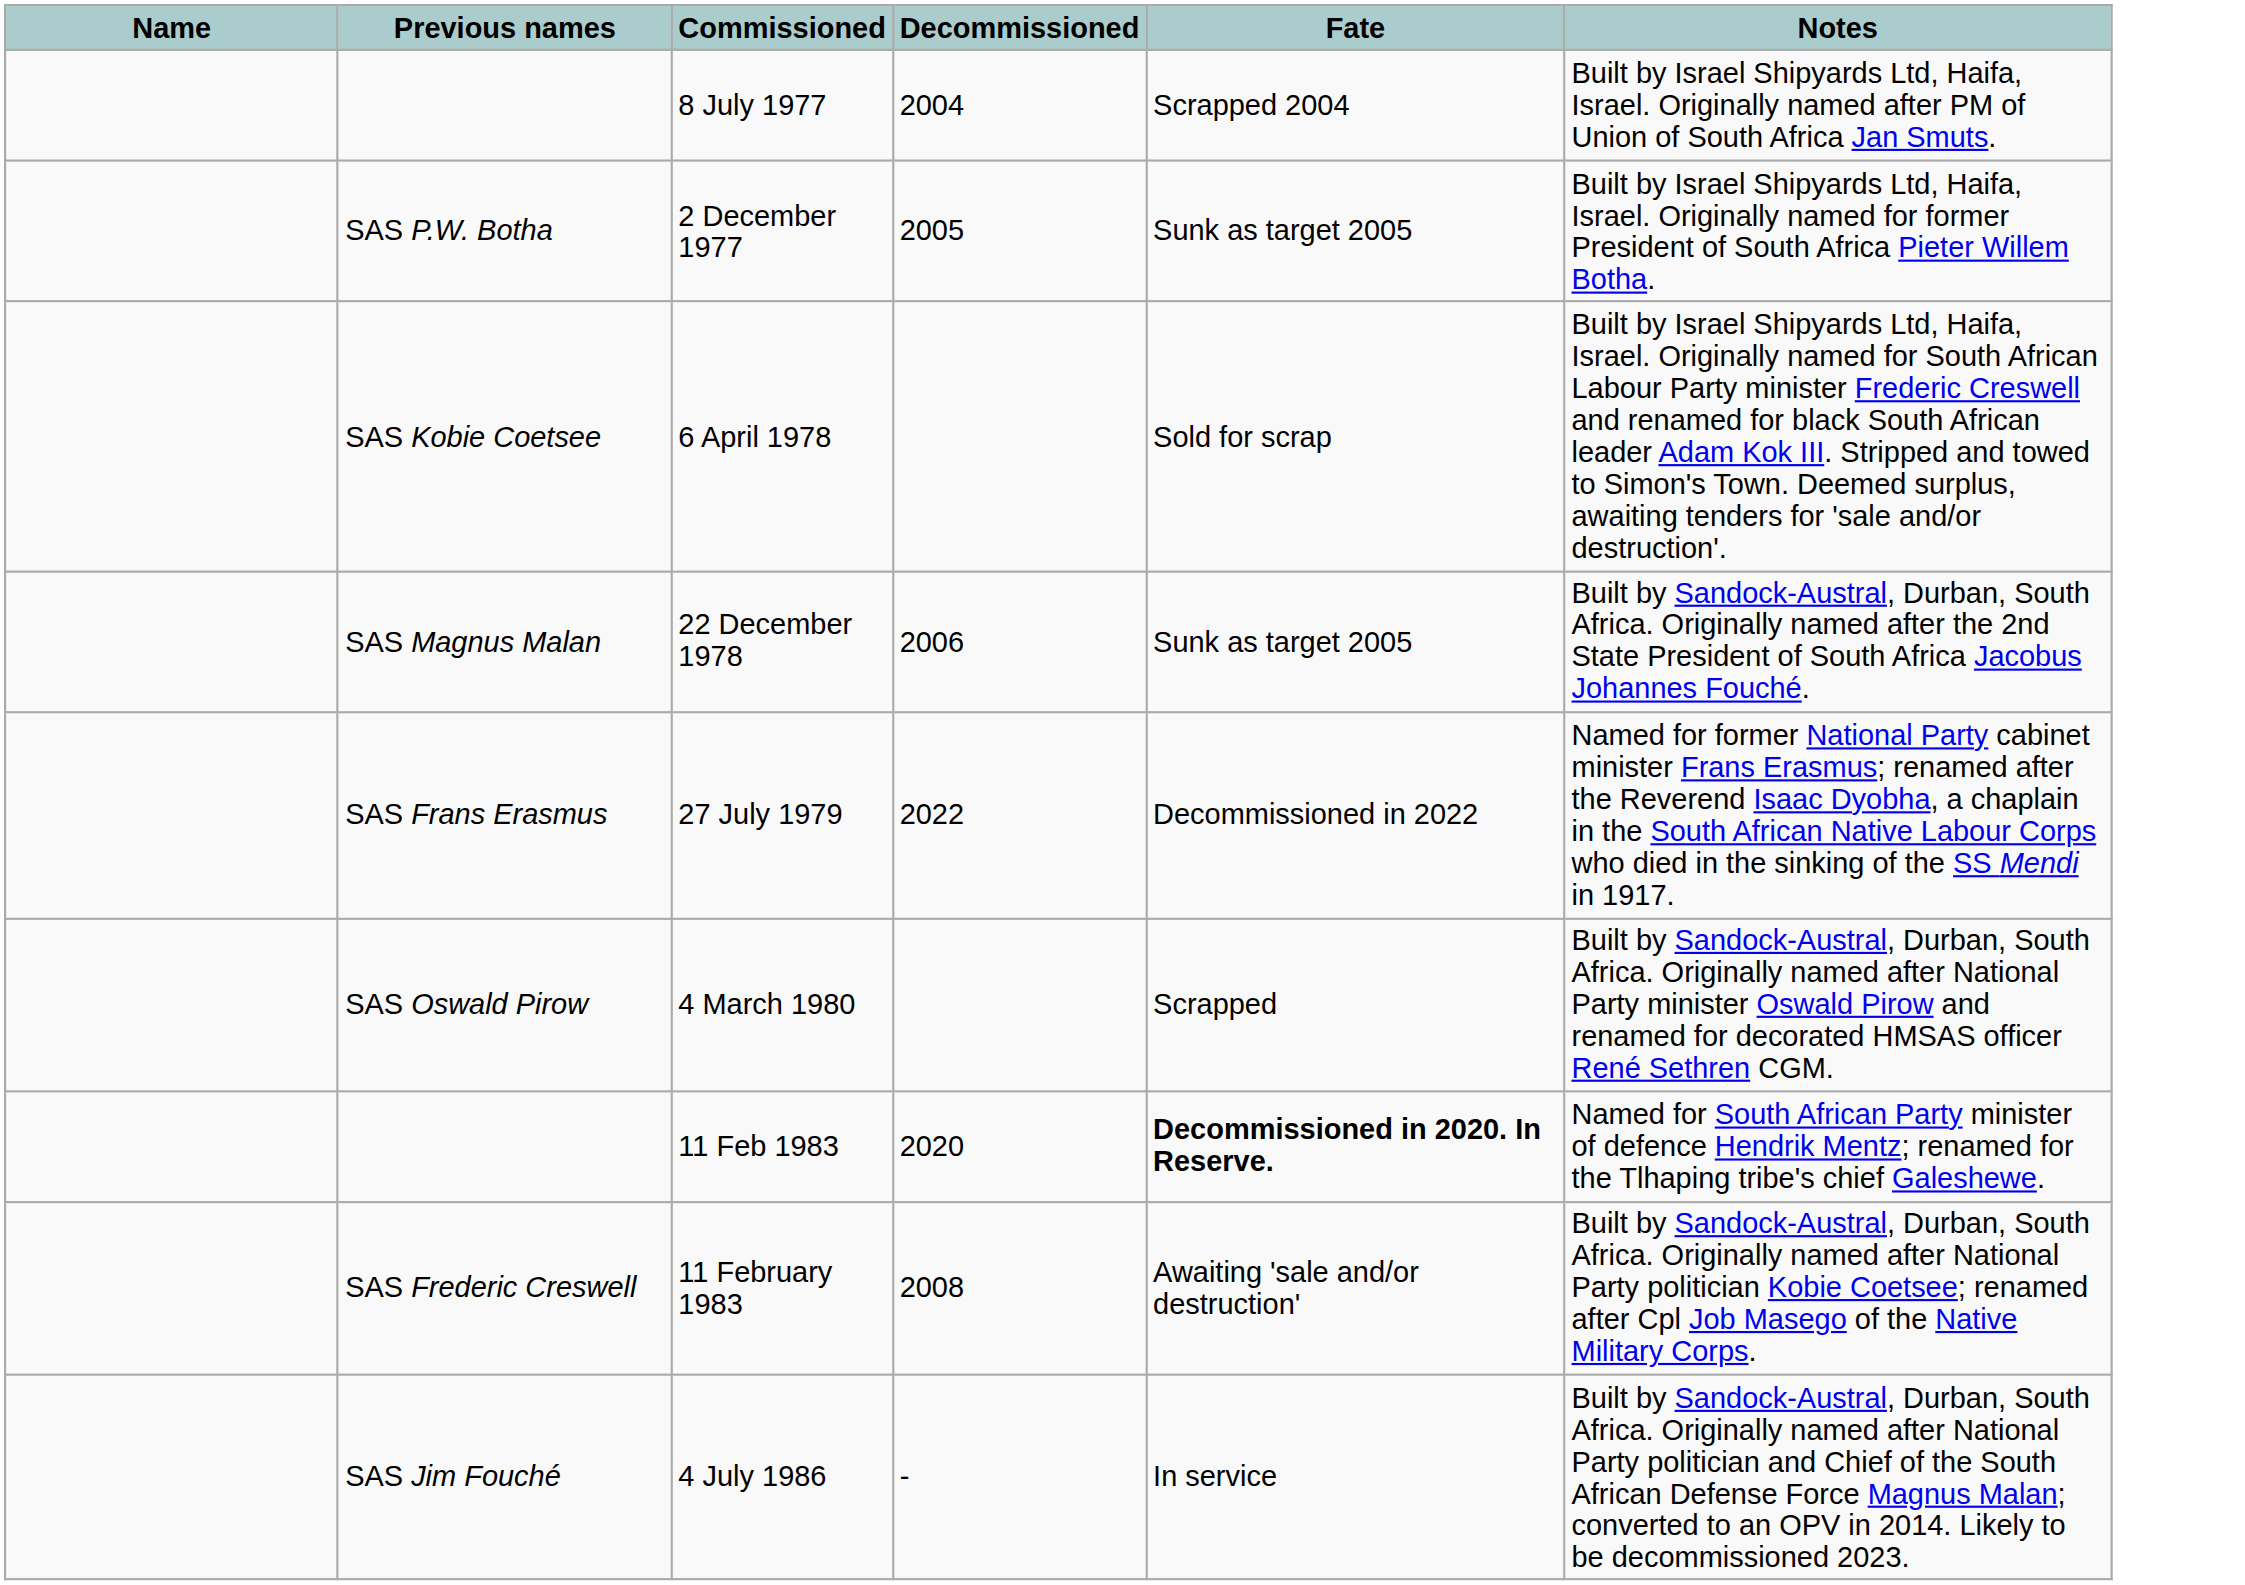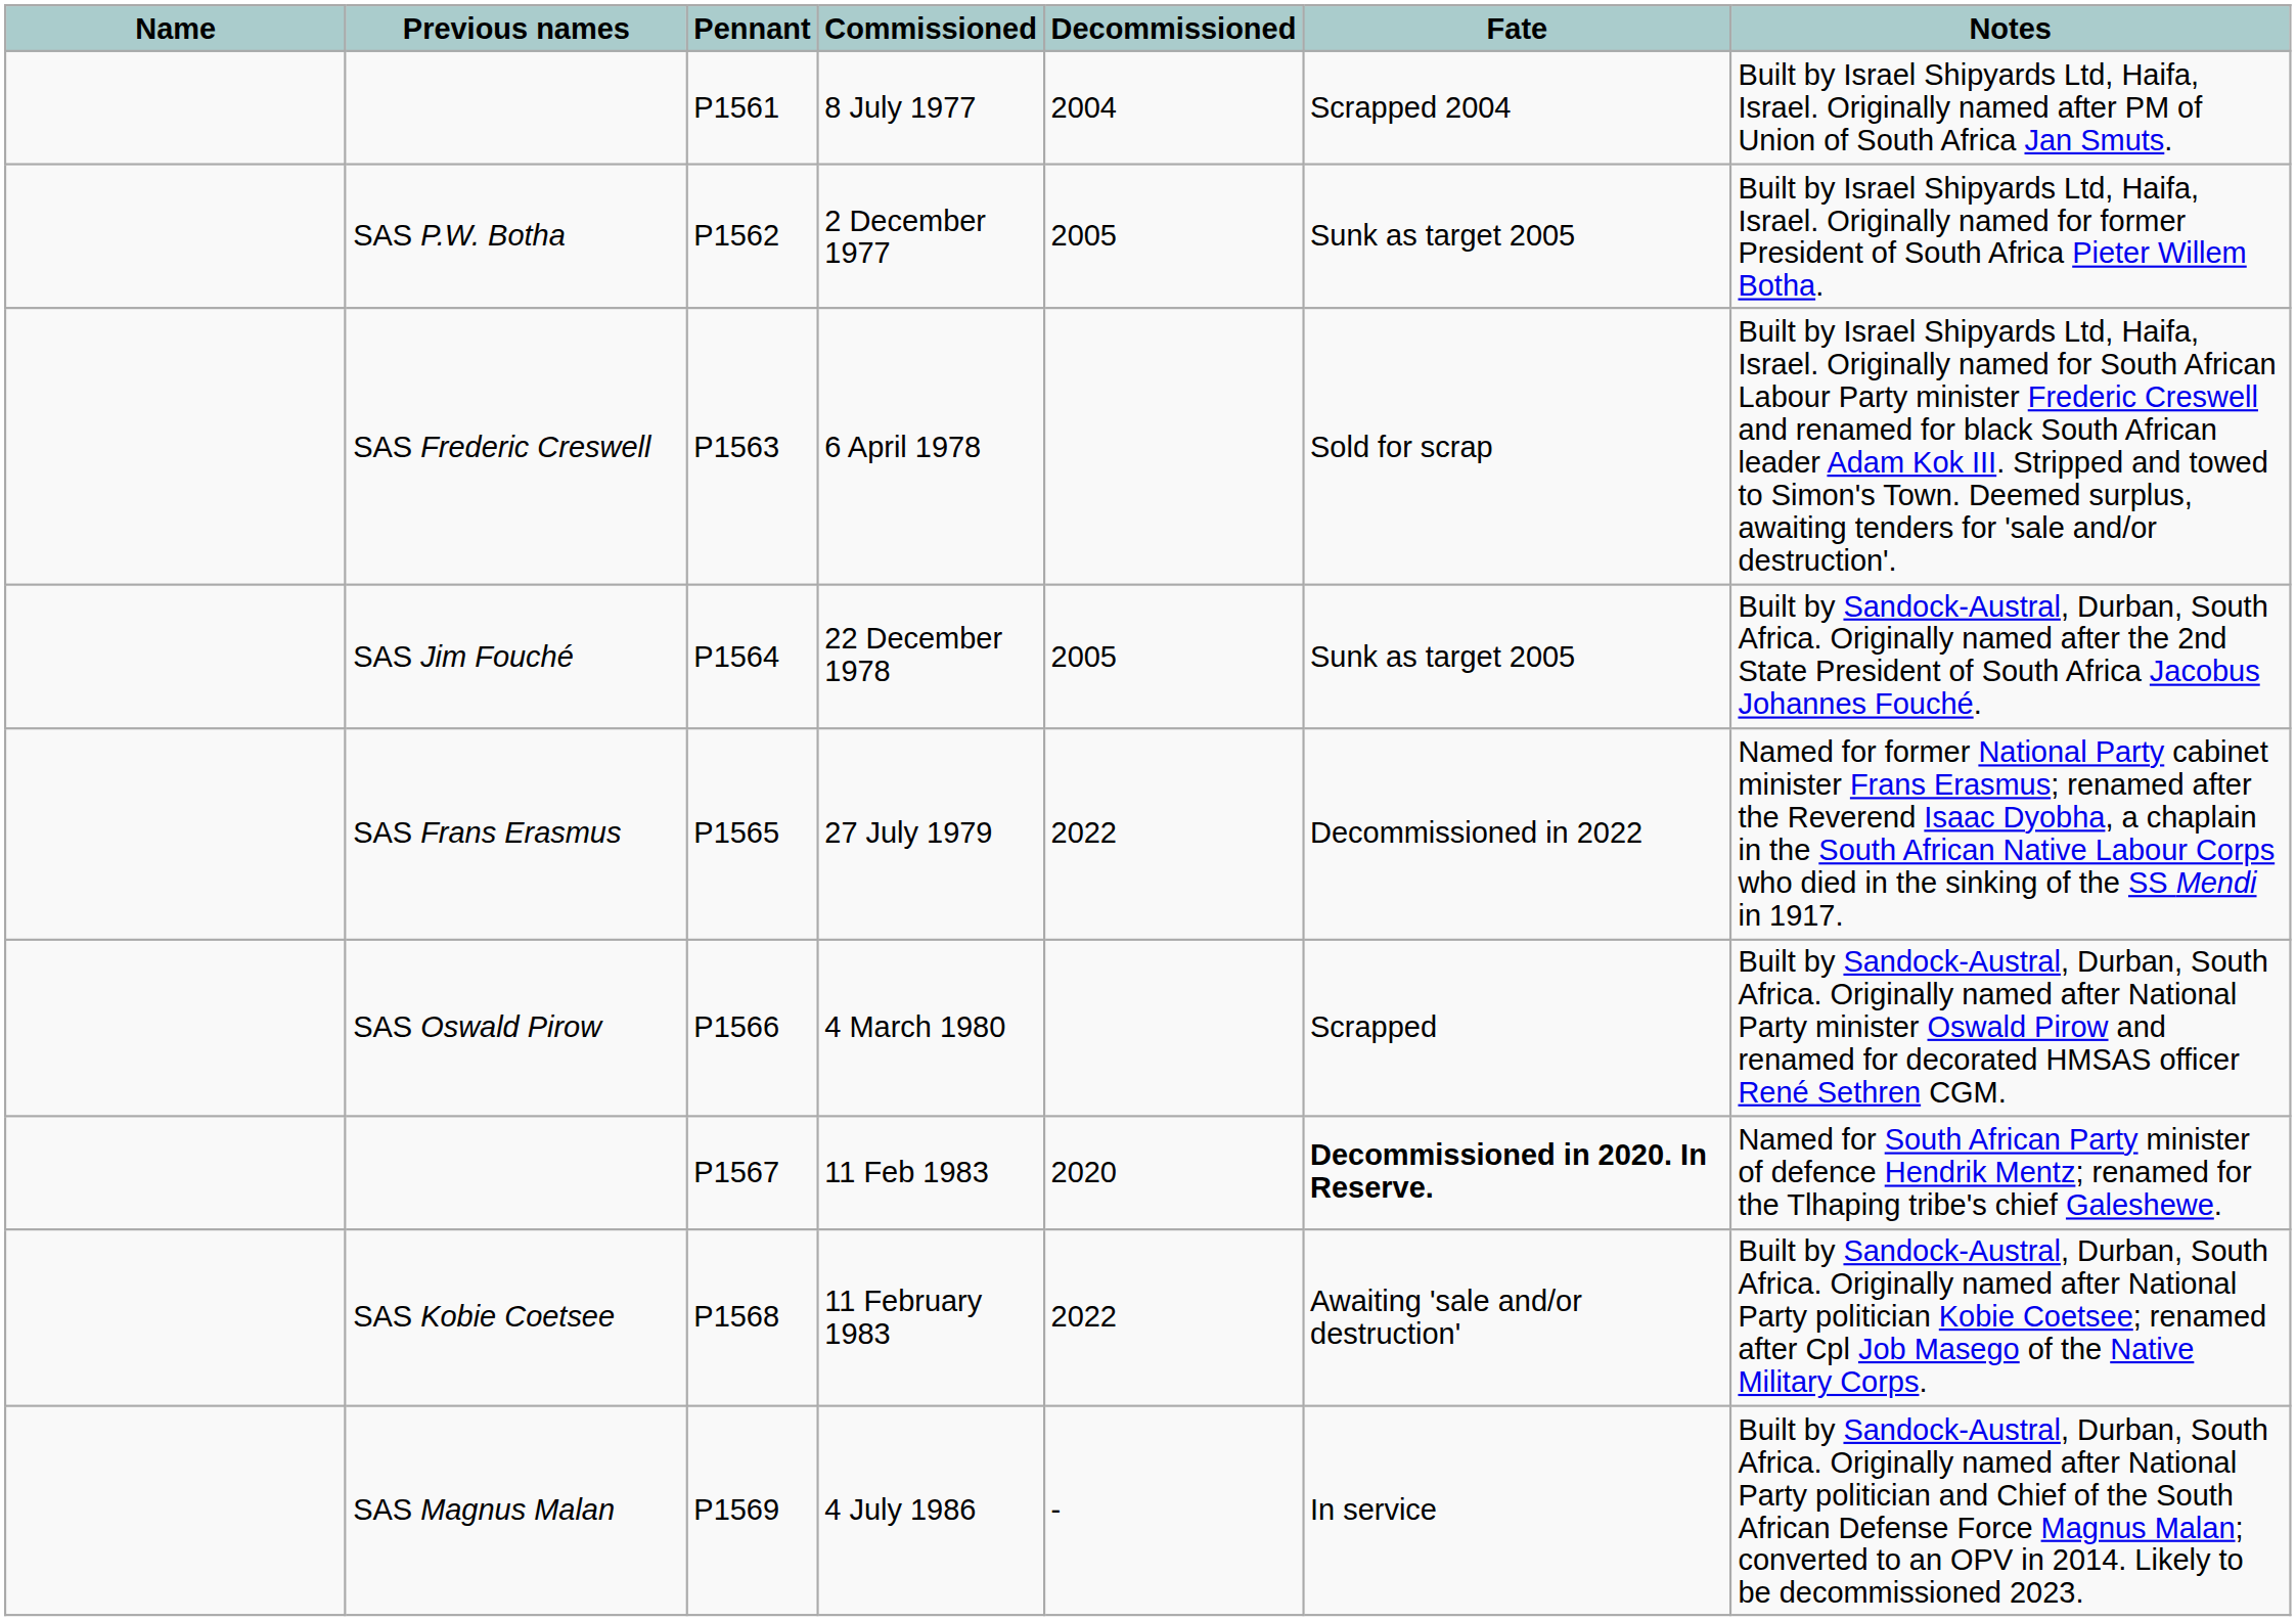 <table class="wikitable" style="font-size:85%;">
 <tr>
 <th style="text-align:center; background:#acc; width:150px;">Name</th>
 <th style="text-align:center; background:#acc; width:150px;">Previous names</th>
+<th style="text-align:center; background:#acc; width:50px;">Pennant</th>
 <th style="text-align:center; background:#acc; width:25px;">Commissioned</th>
 <th style="text-align:center; background:#acc; width:25px;">Decommissioned</th>
 <th style="text-align:center; background:#acc; width:190px;">Fate</th>
 <th style="text-align:center; background:#acc; width:250px;">Notes</th>
 </tr>
 <tr>
 <td></td>
 <td></td>
+<td>P1561</td>
 <td>8 July 1977</td>
 <td>2004</td>
 <td>Scrapped 2004</td>
 <td>Built by Israel Shipyards Ltd, Haifa, Israel.  Originally named after PM of Union of South Africa <a href='#'>Jan Smuts</a>.</td>
 </tr>
 <tr>
 <td></td>
 <td>SAS <em>P.W. Botha</em></td>
+<td>P1562</td>
 <td>2 December 1977</td>
 <td>2005</td>
 <td>Sunk as target 2005</td>
 <td>Built by Israel Shipyards Ltd, Haifa, Israel. Originally named for former President of South Africa <a href='#'>Pieter Willem Botha</a>.</td>
 </tr>
 <tr>
 <td></td>
-<td>SAS <em>Kobie Coetsee</em></td>
+<td>SAS <em>Frederic Creswell</em></td>
+<td>P1563</td>
 <td>6 April 1978</td>
 <td></td>
 <td>Sold for scrap</td>
 <td>Built by Israel Shipyards Ltd, Haifa, Israel. Originally named for South African Labour Party minister <a href='#'>Frederic Creswell</a> and renamed for black South African leader <a href='#'>Adam Kok III</a>. Stripped and towed to Simon's Town. Deemed surplus, awaiting tenders for 'sale and/or destruction'. </td>
 </tr>
 <tr>
 <td></td>
-<td>SAS <em>Magnus Malan</em></td>
+<td>SAS <em>Jim Fouché</em></td>
+<td>P1564</td>
 <td>22 December 1978</td>
-<td>2006</td>
+<td>2005</td>
 <td>Sunk as target 2005</td>
 <td>Built by <a href='#'>Sandock-Austral</a>, Durban, South Africa. Originally named after the 2nd State President of South Africa <a href='#'>Jacobus Johannes Fouché</a>.</td>
 </tr>
 <tr>
 <td></td>
 <td>SAS <em>Frans Erasmus</em></td>
+<td>P1565</td>
 <td>27 July 1979</td>
 <td>2022</td>
 <td>Decommissioned in 2022</td>
 <td>Named for former <a href='#'>National Party</a> cabinet minister <a href='#'>Frans Erasmus</a>; renamed after the Reverend <a href='#'>Isaac Dyobha</a>, a chaplain in the <a href='#'>South African Native Labour Corps</a> who died in the sinking of the <a href='#'>SS <em>Mendi</em></a> in 1917.</td>
 </tr>
 <tr>
 <td></td>
 <td>SAS <em>Oswald Pirow</em></td>
+<td>P1566</td>
 <td>4 March 1980</td>
 <td></td>
 <td>Scrapped</td>
 <td>Built by <a href='#'>Sandock-Austral</a>, Durban, South Africa. Originally named after National Party minister <a href='#'>Oswald Pirow</a> and renamed for decorated HMSAS officer <a href='#'>René Sethren</a> CGM.</td>
 </tr>
 <tr>
 <td></td>
 <td></td>
+<td>P1567</td>
 <td>11 Feb 1983</td>
 <td>2020</td>
 <td><strong>Decommissioned in 2020. In Reserve. </strong></td>
 <td>Named for <a href='#'>South African Party</a> minister of defence <a href='#'>Hendrik Mentz</a>; renamed for the Tlhaping tribe's chief <a href='#'>Galeshewe</a>.</td>
 </tr>
 <tr>
 <td></td>
-<td>SAS <em>Frederic Creswell</em></td>
+<td>SAS <em>Kobie Coetsee</em></td>
+<td>P1568</td>
 <td>11 February 1983</td>
-<td>2008</td>
+<td>2022</td>
 <td>Awaiting 'sale and/or destruction'</td>
 <td>Built by <a href='#'>Sandock-Austral</a>, Durban, South Africa. Originally named after National Party politician <a href='#'>Kobie Coetsee</a>; renamed after Cpl <a href='#'>Job Masego</a> of the <a href='#'>Native Military Corps</a>.</td>
 </tr>
 <tr>
 <td></td>
-<td>SAS <em>Jim Fouché</em></td>
+<td>SAS <em>Magnus Malan</em></td>
+<td>P1569</td>
 <td>4 July 1986</td>
 <td>-</td>
 <td>In service</td>
 <td>Built by <a href='#'>Sandock-Austral</a>, Durban, South Africa. Originally named after National Party politician and Chief of the South African Defense Force <a href='#'>Magnus Malan</a>; converted to an OPV in 2014. Likely to be decommissioned 2023.</td>
 </tr>
 </table>
